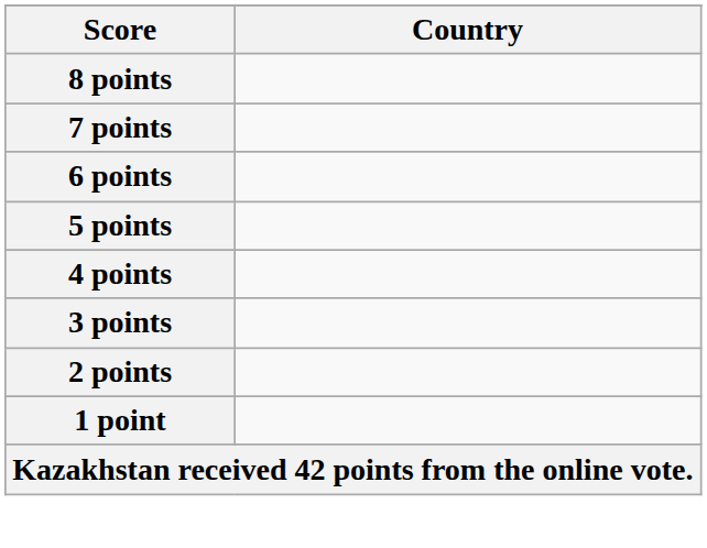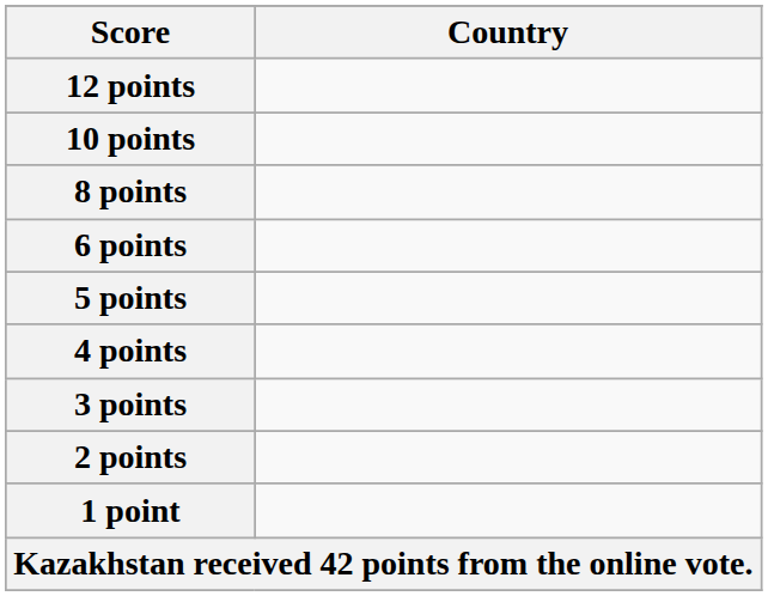 <table class="wikitable">
 <tr>
 </tr>
 <tr>
 <th scope="col" width="33%">Score</th>
 <th scope="col">Country</th>
 </tr>
 <tr>
-<th scope="row">8 points</th>
+<th scope="row">12 points</th>
 <td></td>
 </tr>
 <tr>
-<th scope="row">7 points</th>
+<th scope="row">10 points</th>
+<td></td>
+</tr>
+<tr>
+<th scope="row">8 points</th>
 <td></td>
 </tr>
 <tr>
 <th scope="row">6 points</th>
 <td></td>
 </tr>
 <tr>
 <th scope="row">5 points</th>
 <td></td>
 </tr>
 <tr>
 <th scope="row">4 points</th>
 <td></td>
 </tr>
 <tr>
 <th scope="row">3 points</th>
 <td></td>
 </tr>
 <tr>
 <th scope="row">2 points</th>
 <td></td>
 </tr>
 <tr>
 <th scope="row">1 point</th>
 <td></td>
 </tr>
 <tr>
 <th colspan="2">Kazakhstan received 42 points from the online vote.</th>
 </tr>
 </table>
